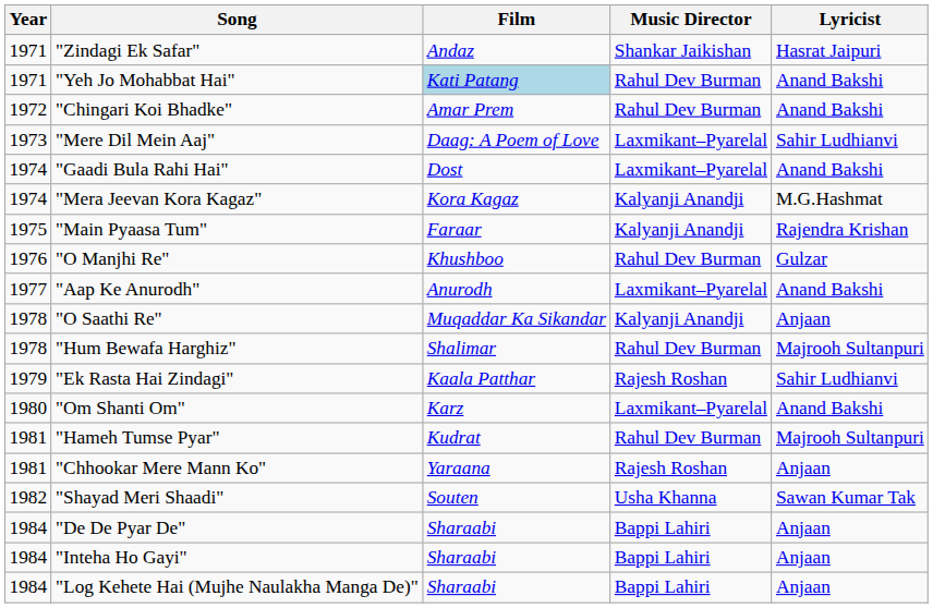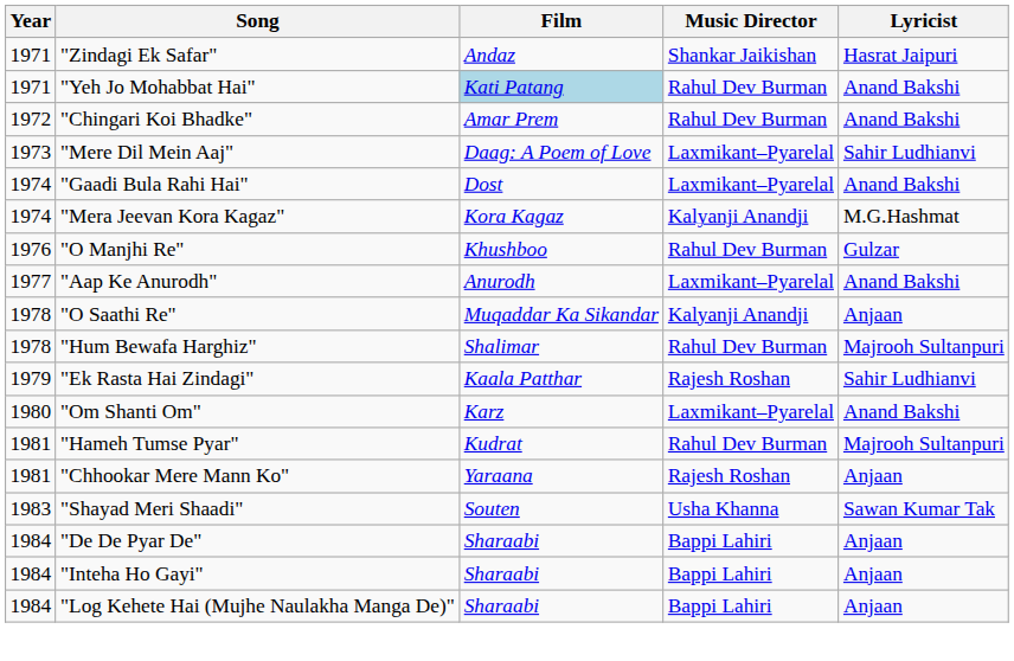 <table class="wikitable sortable">
 <tr>
 <th>Year</th>
 <th>Song</th>
 <th>Film</th>
 <th>Music Director</th>
 <th>Lyricist</th>
 </tr>
 <tr>
 <td>1971</td>
 <td>"Zindagi Ek Safar"</td>
 <td><em><a href='#'>Andaz</a></em></td>
 <td><a href='#'>Shankar Jaikishan</a></td>
 <td><a href='#'>Hasrat Jaipuri</a></td>
 </tr>
 <tr>
 <td>1971</td>
 <td>"Yeh Jo Mohabbat Hai"</td>
 <td style="background: lightblue;"><em><a href='#'>Kati Patang</a></em></td>
 <td><a href='#'>Rahul Dev Burman</a></td>
 <td><a href='#'>Anand Bakshi</a></td>
 </tr>
 <tr>
 <td>1972</td>
 <td>"Chingari Koi Bhadke"</td>
 <td><em><a href='#'>Amar Prem</a></em></td>
 <td><a href='#'>Rahul Dev Burman</a></td>
 <td><a href='#'>Anand Bakshi</a></td>
 </tr>
 <tr>
 <td>1973</td>
 <td>"Mere Dil Mein Aaj"</td>
 <td><em><a href='#'>Daag: A Poem of Love</a></em></td>
 <td><a href='#'>Laxmikant–Pyarelal</a></td>
 <td><a href='#'>Sahir Ludhianvi</a></td>
 </tr>
 <tr>
 <td>1974</td>
 <td>"Gaadi Bula Rahi Hai"</td>
 <td><em><a href='#'>Dost</a></em></td>
 <td><a href='#'>Laxmikant–Pyarelal</a></td>
 <td><a href='#'>Anand Bakshi</a></td>
 </tr>
 <tr>
 <td>1974</td>
 <td>"Mera Jeevan Kora Kagaz"</td>
 <td><em><a href='#'>Kora Kagaz</a></em></td>
 <td><a href='#'>Kalyanji Anandji</a></td>
 <td>M.G.Hashmat</td>
-</tr>
-<tr>
-<td>1975</td>
-<td>"Main Pyaasa Tum"</td>
-<td><em><a href='#'>Faraar</a></em></td>
-<td><a href='#'>Kalyanji Anandji</a></td>
-<td><a href='#'>Rajendra Krishan</a></td>
 </tr>
 <tr>
 <td>1976</td>
 <td>"O Manjhi Re"</td>
 <td><em><a href='#'>Khushboo</a></em></td>
 <td><a href='#'>Rahul Dev Burman</a></td>
 <td><a href='#'>Gulzar</a></td>
 </tr>
 <tr>
 <td>1977</td>
 <td>"Aap Ke Anurodh"</td>
 <td><em><a href='#'>Anurodh</a></em></td>
 <td><a href='#'>Laxmikant–Pyarelal</a></td>
 <td><a href='#'>Anand Bakshi</a></td>
 </tr>
 <tr>
 <td>1978</td>
 <td>"O Saathi Re"</td>
 <td><em><a href='#'>Muqaddar Ka Sikandar</a></em></td>
 <td><a href='#'>Kalyanji Anandji</a></td>
 <td><a href='#'>Anjaan</a></td>
 </tr>
 <tr>
 <td>1978</td>
 <td>"Hum Bewafa Harghiz"</td>
 <td><em><a href='#'>Shalimar</a></em></td>
 <td><a href='#'>Rahul Dev Burman</a></td>
 <td><a href='#'>Majrooh Sultanpuri</a></td>
 </tr>
 <tr>
 <td>1979</td>
 <td>"Ek Rasta Hai Zindagi"</td>
 <td><em><a href='#'>Kaala Patthar</a></em></td>
 <td><a href='#'>Rajesh Roshan</a></td>
 <td><a href='#'>Sahir Ludhianvi</a></td>
 </tr>
 <tr>
 <td>1980</td>
 <td>"Om Shanti Om"</td>
 <td><em><a href='#'>Karz</a></em></td>
 <td><a href='#'>Laxmikant–Pyarelal</a></td>
 <td><a href='#'>Anand Bakshi</a></td>
 </tr>
 <tr>
 <td>1981</td>
 <td>"Hameh Tumse Pyar"</td>
 <td><em><a href='#'>Kudrat</a></em></td>
 <td><a href='#'>Rahul Dev Burman</a></td>
 <td><a href='#'>Majrooh Sultanpuri</a></td>
 </tr>
 <tr>
 <td>1981</td>
 <td>"Chhookar Mere Mann Ko"</td>
 <td><em><a href='#'>Yaraana</a></em></td>
 <td><a href='#'>Rajesh Roshan</a></td>
 <td><a href='#'>Anjaan</a></td>
 </tr>
 <tr>
-<td>1982</td>
+<td>1983</td>
 <td>"Shayad Meri Shaadi"</td>
 <td><em><a href='#'>Souten</a></em></td>
 <td><a href='#'>Usha Khanna</a></td>
 <td><a href='#'>Sawan Kumar Tak</a></td>
 </tr>
 <tr>
 <td>1984</td>
 <td>"De De Pyar De"</td>
 <td><em><a href='#'>Sharaabi</a></em></td>
 <td><a href='#'>Bappi Lahiri</a></td>
 <td><a href='#'>Anjaan</a></td>
 </tr>
 <tr>
 <td>1984</td>
 <td>"Inteha Ho Gayi"</td>
 <td><em><a href='#'>Sharaabi</a></em></td>
 <td><a href='#'>Bappi Lahiri</a></td>
 <td><a href='#'>Anjaan</a></td>
 </tr>
 <tr>
 <td>1984</td>
 <td>"Log Kehete Hai (Mujhe Naulakha Manga De)"</td>
 <td><em><a href='#'>Sharaabi</a></em></td>
 <td><a href='#'>Bappi Lahiri</a></td>
 <td><a href='#'>Anjaan</a></td>
 </tr>
 </table>
